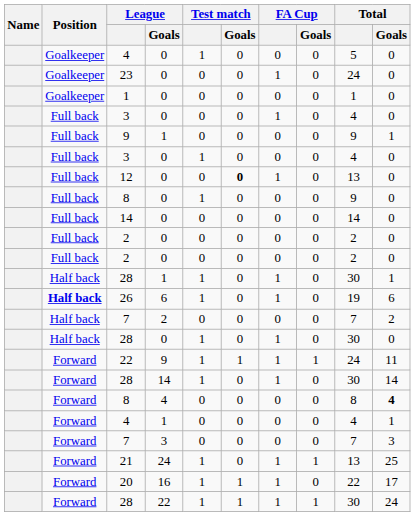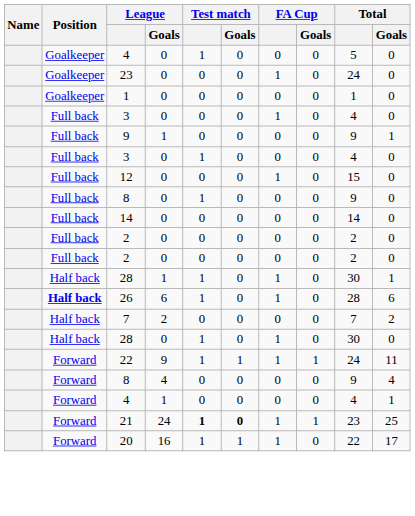 <table class="wikitable sortable plainrowheaders" style=text-align:center>
 <tr class="unsortable">
 <th scope=col rowspan=2>Name</th>
 <th scope=col rowspan=2>Position</th>
 <th scope=col colspan=2><a href='#'>League</a></th>
 <th scope=col colspan=2><a href='#'>Test match</a></th>
 <th scope=col colspan=2><a href='#'>FA Cup</a></th>
 <th scope=col colspan=2>Total</th>
 </tr>
 <tr>
 <th width=40 scope=col></th>
 <th width=40 scope=col>Goals</th>
 <th width=40 scope=col></th>
 <th width=40 scope=col>Goals</th>
 <th width=40 scope=col></th>
 <th width=40 scope=col>Goals</th>
 <th width=40 scope=col></th>
 <th width=40 scope=col>Goals</th>
 </tr>
 <tr>
 <th scope=row></th>
 <td data-sort-value="1"><a href='#'>Goalkeeper</a></td>
 <td>4</td>
 <td>0</td>
 <td>1</td>
 <td>0</td>
 <td>0</td>
 <td>0</td>
 <td>5</td>
 <td>0</td>
 </tr>
 <tr>
 <th scope=row></th>
 <td data-sort-value="1"><a href='#'>Goalkeeper</a></td>
 <td>23</td>
 <td>0</td>
 <td>0</td>
 <td>0</td>
 <td>1</td>
 <td>0</td>
 <td>24</td>
 <td>0</td>
 </tr>
 <tr>
 <th scope=row></th>
 <td data-sort-value="1"><a href='#'>Goalkeeper</a></td>
 <td>1</td>
 <td>0</td>
 <td>0</td>
 <td>0</td>
 <td>0</td>
 <td>0</td>
 <td>1</td>
 <td>0</td>
 </tr>
 <tr>
 <th scope=row></th>
 <td data-sort-value="2"><a href='#'>Full back</a></td>
 <td>3</td>
 <td>0</td>
 <td>0</td>
 <td>0</td>
 <td>1</td>
 <td>0</td>
 <td>4</td>
 <td>0</td>
 </tr>
 <tr>
 <th scope=row></th>
 <td data-sort-value="2"><a href='#'>Full back</a></td>
 <td>9</td>
 <td>1</td>
 <td>0</td>
 <td>0</td>
 <td>0</td>
 <td>0</td>
 <td>9</td>
 <td>1</td>
 </tr>
 <tr>
 <th scope=row></th>
 <td data-sort-value="2"><a href='#'>Full back</a></td>
 <td>3</td>
 <td>0</td>
 <td>1</td>
 <td>0</td>
 <td>0</td>
 <td>0</td>
 <td>4</td>
 <td>0</td>
 </tr>
 <tr>
 <th scope=row></th>
 <td data-sort-value="2"><a href='#'>Full back</a></td>
 <td>12</td>
 <td>0</td>
 <td>0</td>
-<td><strong>0</strong></td>
+<td>0</td>
 <td>1</td>
 <td>0</td>
-<td>13</td>
+<td>15</td>
 <td>0</td>
 </tr>
 <tr>
 <th scope=row></th>
 <td data-sort-value="2"><a href='#'>Full back</a></td>
 <td>8</td>
 <td>0</td>
 <td>1</td>
 <td>0</td>
 <td>0</td>
 <td>0</td>
 <td>9</td>
 <td>0</td>
 </tr>
 <tr>
 <th scope=row></th>
 <td data-sort-value="2"><a href='#'>Full back</a></td>
 <td>14</td>
 <td>0</td>
 <td>0</td>
 <td>0</td>
 <td>0</td>
 <td>0</td>
 <td>14</td>
 <td>0</td>
 </tr>
 <tr>
 <th scope=row></th>
 <td data-sort-value="2"><a href='#'>Full back</a></td>
 <td>2</td>
 <td>0</td>
 <td>0</td>
 <td>0</td>
 <td>0</td>
 <td>0</td>
 <td>2</td>
 <td>0</td>
 </tr>
 <tr>
 <th scope=row></th>
 <td data-sort-value="2"><a href='#'>Full back</a></td>
 <td>2</td>
 <td>0</td>
 <td>0</td>
 <td>0</td>
 <td>0</td>
 <td>0</td>
 <td>2</td>
 <td>0</td>
 </tr>
 <tr>
 <th scope=row></th>
 <td data-sort-value="3"><a href='#'>Half back</a></td>
 <td>28</td>
 <td>1</td>
 <td>1</td>
 <td>0</td>
 <td>1</td>
 <td>0</td>
 <td>30</td>
 <td>1</td>
 </tr>
 <tr>
 <th scope=row></th>
 <td data-sort-value="3"><strong><a href='#'>Half back</a></strong></td>
 <td>26</td>
 <td>6</td>
 <td>1</td>
 <td>0</td>
 <td>1</td>
 <td>0</td>
-<td>19</td>
+<td>28</td>
 <td>6</td>
 </tr>
 <tr>
 <th scope=row></th>
 <td data-sort-value="3"><a href='#'>Half back</a></td>
 <td>7</td>
 <td>2</td>
 <td>0</td>
 <td>0</td>
 <td>0</td>
 <td>0</td>
 <td>7</td>
 <td>2</td>
 </tr>
 <tr>
 <th scope=row></th>
 <td data-sort-value="3"><a href='#'>Half back</a></td>
 <td>28</td>
 <td>0</td>
 <td>1</td>
 <td>0</td>
 <td>1</td>
 <td>0</td>
 <td>30</td>
 <td>0</td>
 </tr>
 <tr>
 <th scope=row></th>
 <td data-sort-value="4"><a href='#'>Forward</a></td>
 <td>22</td>
 <td>9</td>
 <td>1</td>
 <td>1</td>
 <td>1</td>
 <td>1</td>
 <td>24</td>
 <td>11</td>
 </tr>
 <tr>
 <th scope=row></th>
 <td data-sort-value="4"><a href='#'>Forward</a></td>
-<td>28</td>
-<td>14</td>
-<td>1</td>
-<td>0</td>
-<td>1</td>
-<td>0</td>
-<td>30</td>
-<td>14</td>
-</tr>
-<tr>
-<th scope=row></th>
-<td data-sort-value="4"><a href='#'>Forward</a></td>
 <td>8</td>
 <td>4</td>
 <td>0</td>
 <td>0</td>
 <td>0</td>
 <td>0</td>
-<td>8</td>
-<td><strong>4</strong></td>
+<td>9</td>
+<td>4</td>
 </tr>
 <tr>
 <th scope=row></th>
 <td data-sort-value="4"><a href='#'>Forward</a></td>
 <td>4</td>
 <td>1</td>
 <td>0</td>
 <td>0</td>
 <td>0</td>
 <td>0</td>
 <td>4</td>
 <td>1</td>
 </tr>
 <tr>
 <th scope=row></th>
 <td data-sort-value="4"><a href='#'>Forward</a></td>
-<td>7</td>
-<td>3</td>
-<td>0</td>
-<td>0</td>
-<td>0</td>
-<td>0</td>
-<td>7</td>
-<td>3</td>
-</tr>
-<tr>
-<th scope=row></th>
-<td data-sort-value="4"><a href='#'>Forward</a></td>
 <td>21</td>
 <td>24</td>
-<td>1</td>
-<td>0</td>
+<td><strong>1</strong></td>
+<td><strong>0</strong></td>
 <td>1</td>
 <td>1</td>
-<td>13</td>
+<td>23</td>
 <td>25</td>
 </tr>
 <tr>
 <th scope=row></th>
 <td data-sort-value="4"><a href='#'>Forward</a></td>
 <td>20</td>
 <td>16</td>
 <td>1</td>
 <td>1</td>
 <td>1</td>
 <td>0</td>
 <td>22</td>
 <td>17</td>
 </tr>
-<tr>
-<th scope=row></th>
-<td data-sort-value="4"><a href='#'>Forward</a></td>
-<td>28</td>
-<td>22</td>
-<td>1</td>
-<td>1</td>
-<td>1</td>
-<td>1</td>
-<td>30</td>
-<td>24</td>
-</tr>
 </table>
